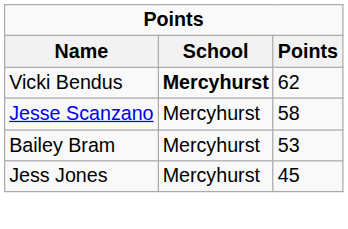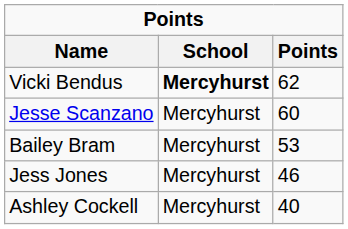 <table class="wikitable">
 <tr>
 <td colspan=3 style="text-align:center;"><strong>Points</strong></td>
 </tr>
 <tr>
 <th>Name</th>
 <th>School</th>
 <th>Points</th>
 </tr>
 <tr>
 <td>Vicki Bendus</td>
 <td><strong>Mercyhurst</strong></td>
 <td>62</td>
 </tr>
 <tr>
 <td><a href='#'>Jesse Scanzano</a></td>
 <td>Mercyhurst</td>
-<td>58</td>
+<td>60</td>
 </tr>
 <tr>
 <td>Bailey Bram</td>
 <td>Mercyhurst</td>
 <td>53</td>
 </tr>
 <tr>
 <td>Jess Jones</td>
 <td>Mercyhurst</td>
-<td>45</td>
+<td>46</td>
+</tr>
+<tr>
+<td>Ashley Cockell</td>
+<td>Mercyhurst</td>
+<td>40</td>
 </tr>
 </table>
